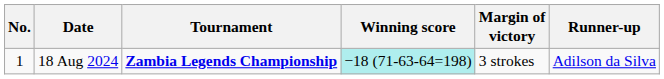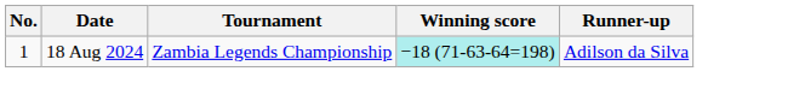 <table class="wikitable" style="font-size:95%;">
 <tr>
 <th>No.</th>
 <th>Date</th>
 <th>Tournament</th>
 <th>Winning score</th>
-<th>Margin of<br>victory</th>
 <th>Runner-up</th>
 </tr>
 <tr>
 <td align=center>1</td>
 <td align=right>18 Aug <a href='#'>2024</a></td>
-<td><strong><a href='#'>Zambia Legends Championship</a></strong></td>
+<td><a href='#'>Zambia Legends Championship</a></td>
 <td style="background: paleturquoise;">−18 (71-63-64=198)</td>
-<td>3 strokes</td>
 <td> <a href='#'>Adilson da Silva</a></td>
 </tr>
 </table>
